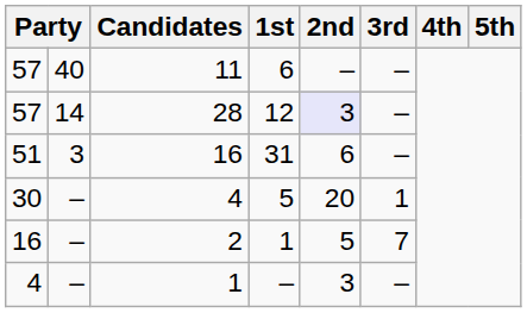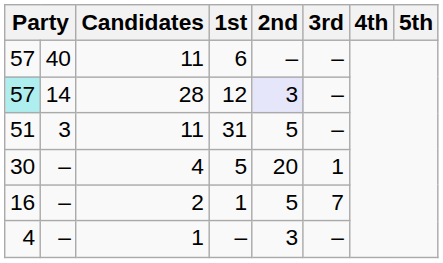 <table class="wikitable" style="text-align:right">
 <tr>
 <th colspan="2">Party</th>
 <th>Candidates</th>
 <th>1st</th>
 <th>2nd</th>
 <th>3rd</th>
 <th>4th</th>
 <th>5th</th>
 </tr>
 <tr>
 <td>57</td>
 <td>40</td>
 <td>11</td>
 <td>6</td>
 <td>–</td>
 <td>–</td>
 </tr>
 <tr>
-<td>57</td>
+<td style="background: paleturquoise;">57</td>
 <td>14</td>
 <td>28</td>
 <td>12</td>
 <td style="background: lavender;">3</td>
 <td>–</td>
 </tr>
 <tr>
 <td>51</td>
 <td>3</td>
-<td>16</td>
+<td>11</td>
 <td>31</td>
-<td>6</td>
+<td>5</td>
 <td>–</td>
 </tr>
 <tr>
 <td>30</td>
 <td>–</td>
 <td>4</td>
 <td>5</td>
 <td>20</td>
 <td>1</td>
 </tr>
 <tr>
 <td>16</td>
 <td>–</td>
 <td>2</td>
 <td>1</td>
 <td>5</td>
 <td>7</td>
 </tr>
 <tr>
 <td>4</td>
 <td>–</td>
 <td>1</td>
 <td>–</td>
 <td>3</td>
 <td>–</td>
 </tr>
 </table>
